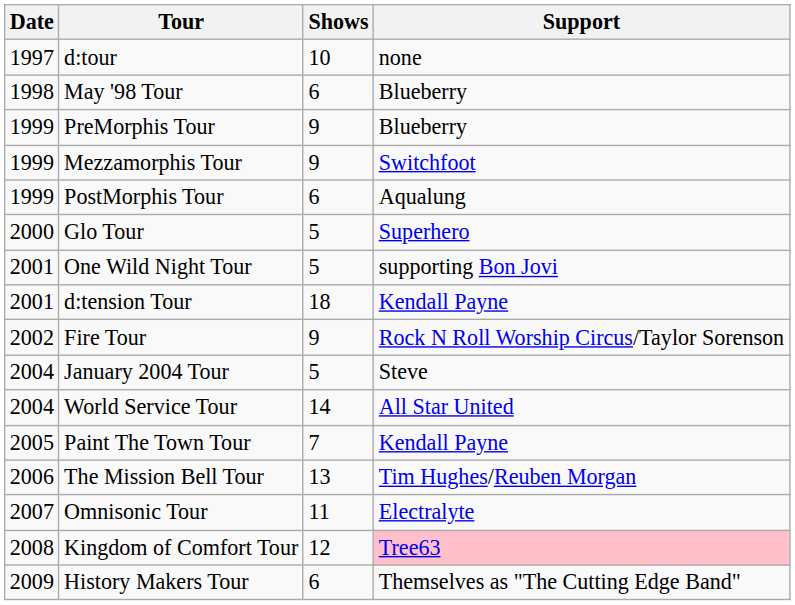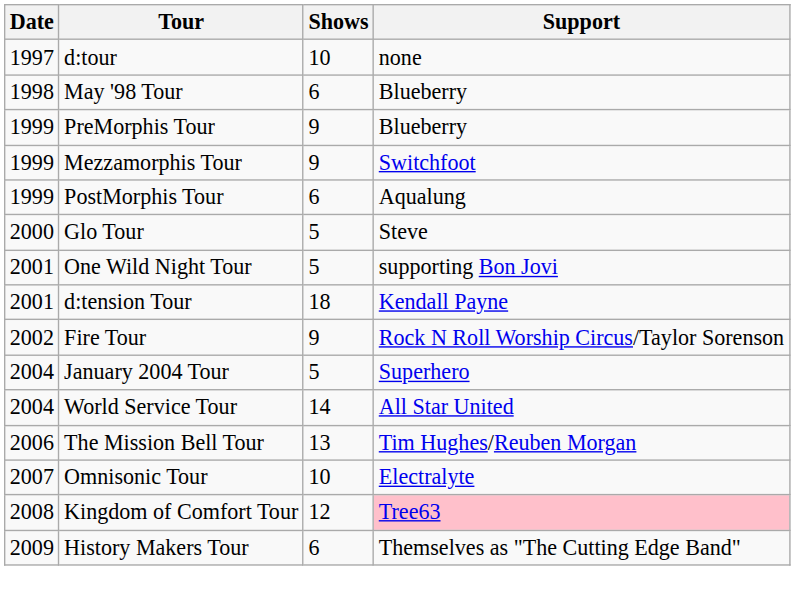 <table class="wikitable">
 <tr>
 <th>Date</th>
 <th>Tour</th>
 <th>Shows</th>
 <th>Support</th>
 </tr>
 <tr>
 <td>1997</td>
 <td>d:tour</td>
 <td>10</td>
 <td>none</td>
 </tr>
 <tr>
 <td>1998</td>
 <td>May '98 Tour</td>
 <td>6</td>
 <td>Blueberry</td>
 </tr>
 <tr>
 <td>1999</td>
 <td>PreMorphis Tour</td>
 <td>9</td>
 <td>Blueberry</td>
 </tr>
 <tr>
 <td>1999</td>
 <td>Mezzamorphis Tour</td>
 <td>9</td>
 <td><a href='#'>Switchfoot</a></td>
 </tr>
 <tr>
 <td>1999</td>
 <td>PostMorphis Tour</td>
 <td>6</td>
 <td>Aqualung</td>
 </tr>
 <tr>
 <td>2000</td>
 <td>Glo Tour</td>
 <td>5</td>
-<td><a href='#'>Superhero</a></td>
+<td>Steve</td>
 </tr>
 <tr>
 <td>2001</td>
 <td>One Wild Night Tour</td>
 <td>5</td>
 <td>supporting <a href='#'>Bon Jovi</a></td>
 </tr>
 <tr>
 <td>2001</td>
 <td>d:tension Tour</td>
 <td>18</td>
 <td><a href='#'>Kendall Payne</a></td>
 </tr>
 <tr>
 <td>2002</td>
 <td>Fire Tour</td>
 <td>9</td>
 <td><a href='#'>Rock N Roll Worship Circus</a>/Taylor Sorenson</td>
 </tr>
 <tr>
 <td>2004</td>
 <td>January 2004 Tour</td>
 <td>5</td>
-<td>Steve</td>
+<td><a href='#'>Superhero</a></td>
 </tr>
 <tr>
 <td>2004</td>
 <td>World Service Tour</td>
 <td>14</td>
 <td><a href='#'>All Star United</a></td>
-</tr>
-<tr>
-<td>2005</td>
-<td>Paint The Town Tour</td>
-<td>7</td>
-<td><a href='#'>Kendall Payne</a></td>
 </tr>
 <tr>
 <td>2006</td>
 <td>The Mission Bell Tour</td>
 <td>13</td>
 <td><a href='#'>Tim Hughes</a>/<a href='#'>Reuben Morgan</a></td>
 </tr>
 <tr>
 <td>2007</td>
 <td>Omnisonic Tour</td>
-<td>11</td>
+<td>10</td>
 <td><a href='#'>Electralyte</a></td>
 </tr>
 <tr>
 <td>2008</td>
 <td>Kingdom of Comfort Tour</td>
 <td>12</td>
 <td style="background: pink;"><a href='#'>Tree63</a></td>
 </tr>
 <tr>
 <td>2009</td>
 <td>History Makers Tour</td>
 <td>6</td>
 <td>Themselves as "The Cutting Edge Band"</td>
 </tr>
 </table>
